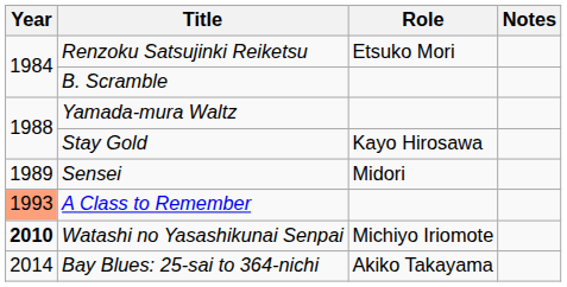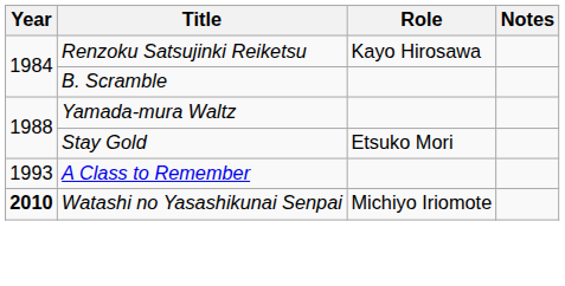 <table class="wikitable">
 <tr>
 <th>Year</th>
 <th>Title</th>
 <th>Role</th>
 <th>Notes</th>
 </tr>
 <tr>
 <td rowspan="2">1984</td>
 <td><em>Renzoku Satsujinki Reiketsu</em></td>
-<td>Etsuko Mori</td>
+<td>Kayo Hirosawa</td>
 <td></td>
 </tr>
 <tr>
 <td><em>B. Scramble</em></td>
 <td></td>
 <td></td>
 </tr>
 <tr>
 <td rowspan="2">1988</td>
 <td><em>Yamada-mura Waltz</em></td>
 <td></td>
 <td></td>
 </tr>
 <tr>
 <td><em>Stay Gold</em></td>
-<td>Kayo Hirosawa</td>
+<td>Etsuko Mori</td>
 <td></td>
 </tr>
 <tr>
-<td>1989</td>
-<td><em>Sensei</em></td>
-<td>Midori</td>
-<td></td>
-</tr>
-<tr>
-<td style="background: lightsalmon;">1993</td>
+<td>1993</td>
 <td><em><a href='#'>A Class to Remember</a></em></td>
 <td></td>
 <td></td>
 </tr>
 <tr>
 <td><strong>2010</strong></td>
 <td><em>Watashi no Yasashikunai Senpai</em></td>
 <td>Michiyo Iriomote</td>
 <td></td>
 </tr>
-<tr>
-<td>2014</td>
-<td><em>Bay Blues: 25-sai to 364-nichi</em></td>
-<td>Akiko Takayama</td>
-<td></td>
-</tr>
 </table>
